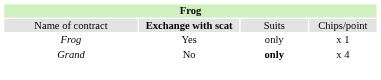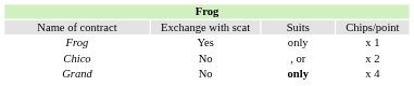 <table style="wikitable" style="float: middle; background: #7C9ED9; margin-left: 1em; border-spacing: 1px;">
 <tr align="center">
 <td style="background: #D0F0C0;" colspan="4"><strong>Frog</strong></td>
 </tr>
 <tr align="center">
 <td style="width: 200px; background: #e3e3e3;">Name of contract</td>
-<td style="width: 150px; background: #e3e3e3;"><strong>Exchange with scat</strong></td>
+<td style="width: 150px; background: #e3e3e3;">Exchange with scat</td>
 <td style="width: 100px; background: #e3e3e3;">Suits</td>
 <td style="width: 100px; background: #e3e3e3;">Chips/point</td>
 </tr>
 <tr align="center">
 <td style="background: #ffffff;"><em>Frog</em></td>
 <td style="background: #ffffff;">Yes</td>
 <td style="background: #ffffff;"> only</td>
 <td style="background: #ffffff;">x 1</td>
 </tr>
 <tr align="center">
+<td style="background: #ffffff;"><em>Chico</em></td>
+<td style="background: #ffffff;">No</td>
+<td style="background: #ffffff;">,  or </td>
+<td style="background: #ffffff;">x 2</td>
+</tr>
+<tr align="center">
 <td style="background: #ffffff;"><em>Grand</em></td>
 <td style="background: #ffffff;">No</td>
 <td style="background: #ffffff;"><strong> only</strong></td>
 <td style="background: #ffffff;">x 4</td>
 </tr>
 </table>
